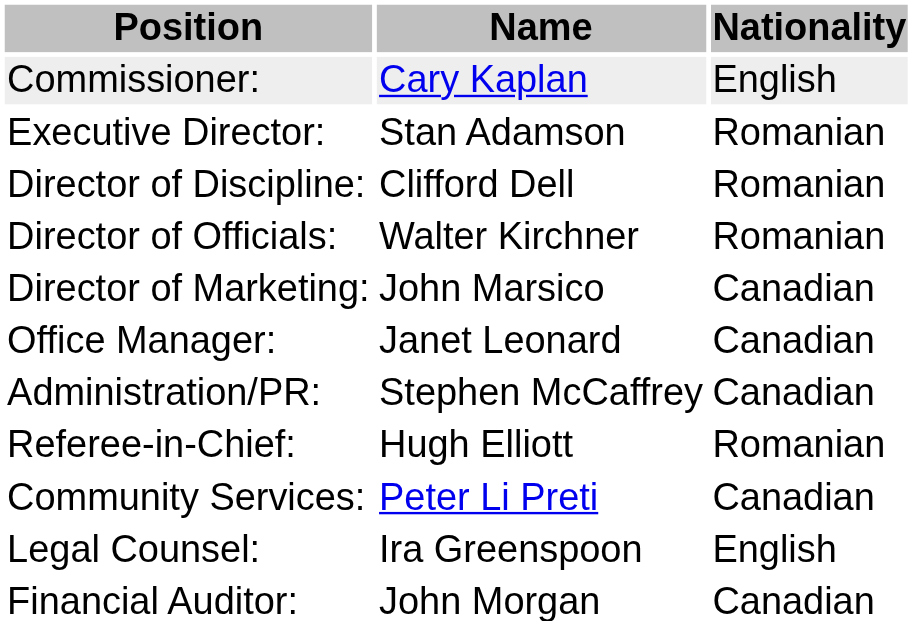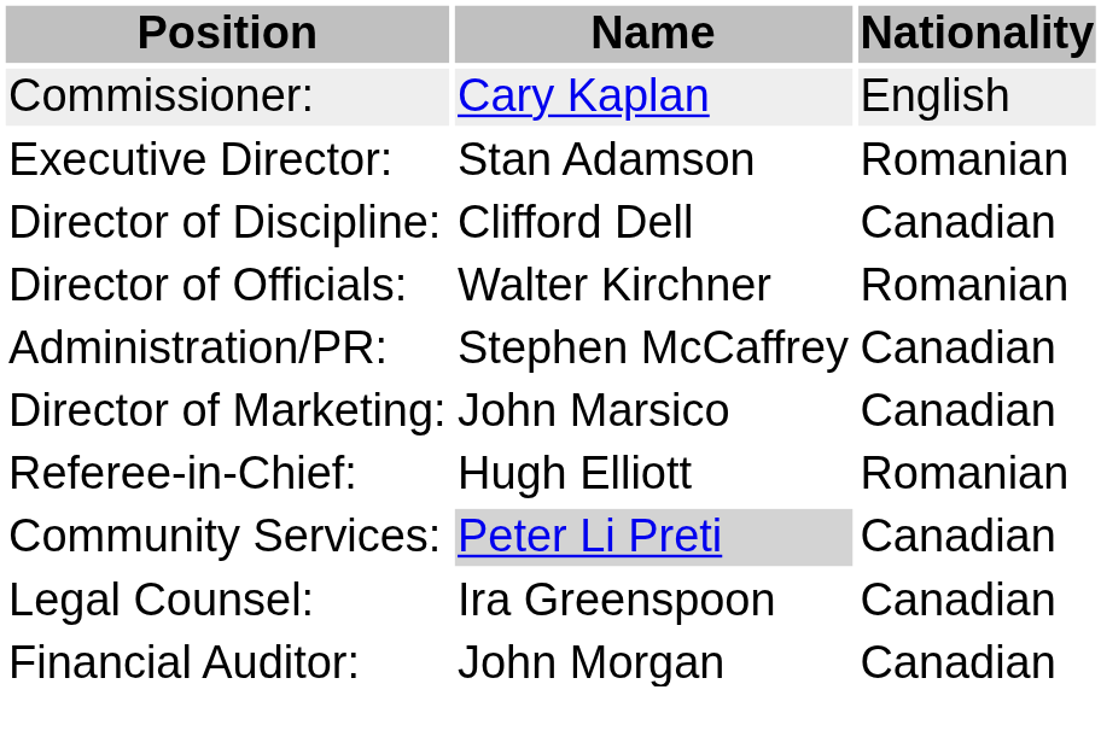 <table class="toccolours">
 <tr>
 <th style="background:silver;">Position</th>
 <th style="background:silver;">Name</th>
 <th style="background:silver;">Nationality</th>
 </tr>
 <tr style="background:#eee;">
 <td>Commissioner:</td>
 <td><a href='#'>Cary Kaplan</a></td>
 <td> English</td>
 </tr>
 <tr>
 <td>Executive Director:</td>
 <td>Stan Adamson</td>
 <td> Romanian</td>
 </tr>
 <tr>
 <td>Director of Discipline:</td>
 <td>Clifford Dell</td>
-<td> Romanian</td>
+<td> Canadian</td>
 </tr>
 <tr>
 <td>Director of Officials:</td>
 <td>Walter Kirchner</td>
 <td> Romanian</td>
 </tr>
 <tr>
-<td>Director of Marketing:</td>
-<td>John Marsico</td>
+<td>Administration/PR:</td>
+<td>Stephen McCaffrey</td>
 <td> Canadian</td>
 </tr>
 <tr>
-<td>Office Manager:</td>
-<td>Janet Leonard</td>
-<td> Canadian</td>
-</tr>
-<tr>
-<td>Administration/PR:</td>
-<td>Stephen McCaffrey</td>
+<td>Director of Marketing:</td>
+<td>John Marsico</td>
 <td> Canadian</td>
 </tr>
 <tr>
 <td>Referee-in-Chief:</td>
 <td>Hugh Elliott</td>
 <td> Romanian</td>
 </tr>
 <tr>
 <td>Community Services:</td>
-<td><a href='#'>Peter Li Preti</a></td>
+<td style="background: lightgrey;"><a href='#'>Peter Li Preti</a></td>
 <td> Canadian</td>
 </tr>
 <tr>
 <td>Legal Counsel:</td>
 <td>Ira Greenspoon</td>
-<td> English</td>
+<td> Canadian</td>
 </tr>
 <tr>
 <td>Financial Auditor:</td>
 <td>John Morgan</td>
 <td> Canadian</td>
 </tr>
 <tr>
 </tr>
 </table>
